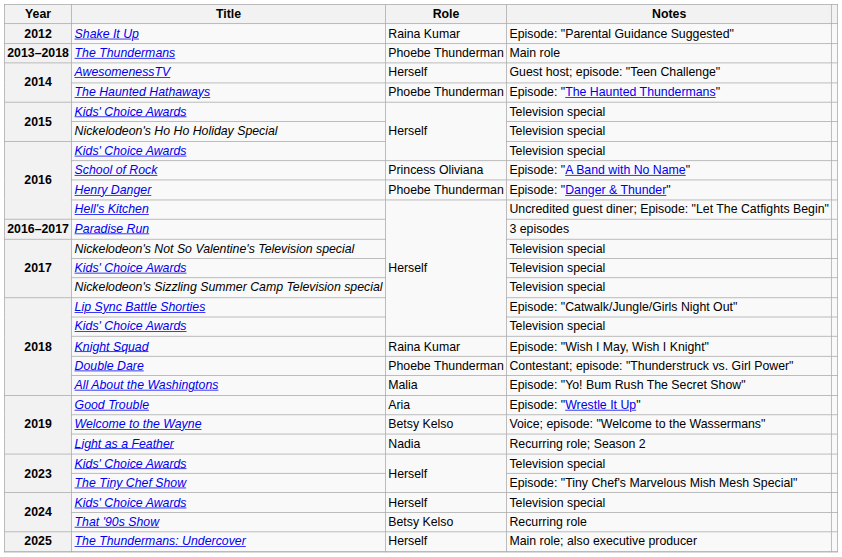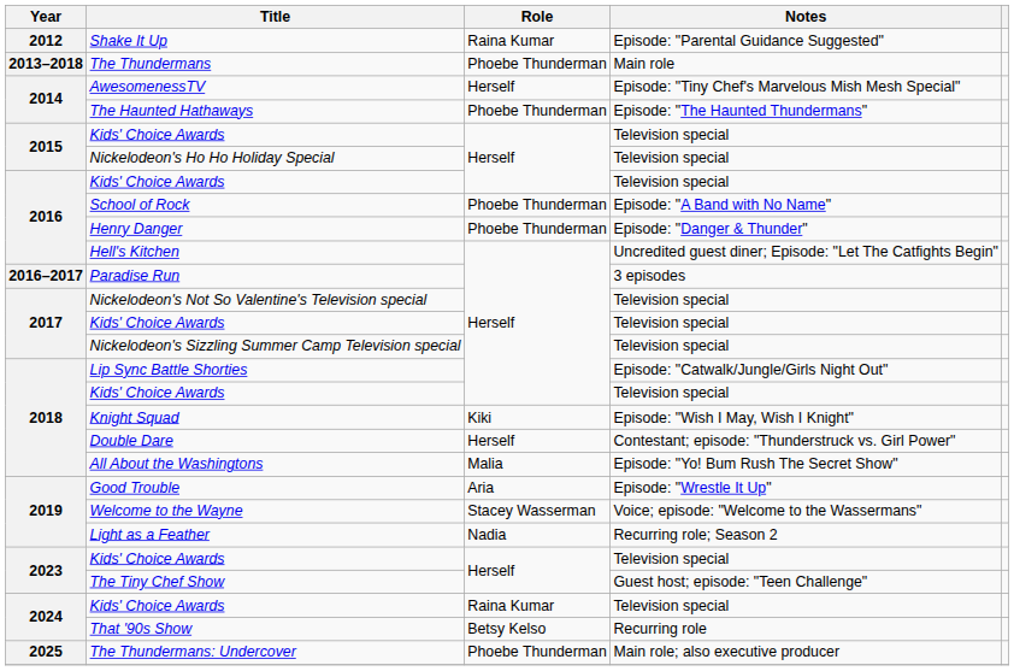 <table class="wikitable sortable plainrowheaders">
 <tr>
 <th scope="col">Year</th>
 <th scope="col">Title</th>
 <th scope="col">Role</th>
 <th scope="col" class="unsortable">Notes</th>
 <th scope="col" class="unsortable"></th>
 </tr>
 <tr>
 <th scope="row">2012</th>
 <td scope="row"><em><a href='#'>Shake It Up</a></em></td>
 <td scope="row">Raina Kumar</td>
 <td scope="row">Episode: "Parental Guidance Suggested"</td>
 <td style="text-align:center;"></td>
 </tr>
 <tr>
 <th scope="row">2013–2018</th>
 <td scope="row"><em><a href='#'>The Thundermans</a></em></td>
 <td scope="row">Phoebe Thunderman</td>
 <td scope="row">Main role</td>
 <td style="text-align:center;"></td>
 </tr>
 <tr>
 <th rowspan="2" scope="row">2014</th>
 <td scope="row"><em><a href='#'>AwesomenessTV</a></em></td>
 <td scope="row">Herself</td>
-<td scope="row">Guest host; episode: "Teen Challenge"</td>
+<td scope="row">Episode: "Tiny Chef's Marvelous Mish Mesh Special"</td>
 <td style="text-align:center;"></td>
 </tr>
 <tr>
 <td scope="row"><em><a href='#'>The Haunted Hathaways</a></em></td>
 <td scope="row">Phoebe Thunderman</td>
 <td scope="row">Episode: "<a href='#'>The Haunted Thundermans</a>"</td>
 <td style="text-align:center;"></td>
 </tr>
 <tr>
 <th rowspan="2" scope="row">2015</th>
 <td scope="row"><em><a href='#'>Kids' Choice Awards</a></em></td>
 <td rowspan="3" scope="row">Herself</td>
 <td scope="row">Television special</td>
 <td style="text-align:center;"></td>
 </tr>
 <tr>
 <td scope="row"><em>Nickelodeon's Ho Ho Holiday Special</em></td>
 <td scope="row">Television special</td>
 <td style="text-align:center;"></td>
 </tr>
 <tr>
 <th rowspan="4" scope="row">2016</th>
 <td scope="row"><em><a href='#'>Kids' Choice Awards</a></em></td>
 <td scope="row">Television special</td>
 <td style="text-align:center;"></td>
 </tr>
 <tr>
 <td scope="row"><em><a href='#'>School of Rock</a></em></td>
-<td scope="row">Princess Oliviana</td>
+<td scope="row">Phoebe Thunderman</td>
 <td scope="row">Episode: "<a href='#'>A Band with No Name</a>"</td>
 <td style="text-align:center;"></td>
 </tr>
 <tr>
 <td scope="row"><em><a href='#'>Henry Danger</a></em></td>
 <td scope="row">Phoebe Thunderman</td>
 <td scope="row">Episode: "<a href='#'>Danger & Thunder</a>"</td>
 <td style="text-align:center;"></td>
 </tr>
 <tr>
 <td scope="row"><em><a href='#'>Hell's Kitchen</a></em></td>
 <td rowspan="7" scope="row">Herself</td>
 <td scope="row">Uncredited guest diner; Episode: "Let The Catfights Begin"</td>
 <td style="text-align:center;"></td>
 </tr>
 <tr>
 <th scope="row">2016–2017</th>
 <td scope="row"><em><a href='#'>Paradise Run</a></em></td>
 <td scope="row">3 episodes</td>
 <td style="text-align:center;"></td>
 </tr>
 <tr>
 <th rowspan="3" scope="row">2017</th>
 <td scope="row"><em>Nickelodeon's Not So Valentine's Television special</em></td>
 <td scope="row">Television special</td>
 <td style="text-align:center;"></td>
 </tr>
 <tr>
 <td scope="row"><em><a href='#'>Kids' Choice Awards</a></em></td>
 <td scope="row">Television special</td>
 <td style="text-align:center;"></td>
 </tr>
 <tr>
 <td scope="row"><em>Nickelodeon's Sizzling Summer Camp Television special	</em></td>
 <td scope="row">Television special</td>
 <td style="text-align:center;"></td>
 </tr>
 <tr>
 <th rowspan="5" scope="row">2018</th>
 <td scope="row"><em><a href='#'>Lip Sync Battle Shorties</a></em></td>
 <td scope="row">Episode: "Catwalk/Jungle/Girls Night Out"</td>
 <td style="text-align:center;"></td>
 </tr>
 <tr>
 <td scope="row"><em><a href='#'>Kids' Choice Awards</a></em></td>
 <td scope="row">Television special</td>
 <td style="text-align:center;"></td>
 </tr>
 <tr>
 <td scope="row"><em><a href='#'>Knight Squad</a></em></td>
-<td scope="row">Raina Kumar</td>
+<td scope="row">Kiki</td>
 <td>Episode: "Wish I May, Wish I Knight"</td>
 <td style="text-align:center;"></td>
 </tr>
 <tr>
 <td scope="row"><em><a href='#'>Double Dare</a></em></td>
-<td>Phoebe Thunderman</td>
+<td scope="row">Herself</td>
 <td scope="row">Contestant; episode: "Thunderstruck vs. Girl Power"</td>
 <td style="text-align:center;"></td>
 </tr>
 <tr>
 <td><em><a href='#'>All About the Washingtons</a></em></td>
 <td scope="row">Malia</td>
 <td scope="row">Episode: "Yo! Bum Rush The Secret Show"</td>
 <td style="text-align:center;"></td>
 </tr>
 <tr>
 <th rowspan="3" scope="row">2019</th>
 <td scope="row"><em><a href='#'>Good Trouble</a></em></td>
 <td scope="row">Aria</td>
 <td scope="row">Episode: "<a href='#'>Wrestle It Up</a>"</td>
 <td style="text-align:center;"></td>
 </tr>
 <tr>
 <td scope="row"><em><a href='#'>Welcome to the Wayne</a></em></td>
-<td scope="row">Betsy Kelso</td>
+<td scope="row">Stacey Wasserman</td>
 <td scope="row">Voice; episode: "Welcome to the Wassermans"</td>
 <td style="text-align:center;"></td>
 </tr>
 <tr>
 <td scope="row"><em><a href='#'>Light as a Feather</a></em></td>
 <td scope="row">Nadia</td>
 <td scope="row">Recurring role; Season 2</td>
 <td style="text-align:center;"></td>
 </tr>
 <tr>
 <th rowspan="2" scope="row">2023</th>
 <td scope="row"><em><a href='#'>Kids' Choice Awards</a></em></td>
 <td rowspan="2" scope="row">Herself</td>
 <td scope="row">Television special</td>
 <td style="text-align:center;"></td>
 </tr>
 <tr>
 <td scope="row"><em><a href='#'>The Tiny Chef Show</a></em></td>
-<td scope="row">Episode: "Tiny Chef's Marvelous Mish Mesh Special"</td>
+<td scope="row">Guest host; episode: "Teen Challenge"</td>
 <td style="text-align:center;"></td>
 </tr>
 <tr>
 <th rowspan="2" scope="row">2024</th>
 <td scope="row"><em><a href='#'>Kids' Choice Awards</a></em></td>
-<td scope="row">Herself</td>
+<td scope="row">Raina Kumar</td>
 <td scope="row">Television special</td>
 <td style="text-align:center;"></td>
 </tr>
 <tr>
 <td scope="row"><em><a href='#'>That '90s Show</a></em></td>
 <td scope="row">Betsy Kelso</td>
 <td scope="row">Recurring role</td>
 <td style="text-align:center;"></td>
 </tr>
 <tr>
 <th scope="row">2025</th>
 <td><em><a href='#'>The Thundermans: Undercover</a></em></td>
-<td scope="row">Herself</td>
+<td>Phoebe Thunderman</td>
 <td>Main role; also executive producer</td>
 <td></td>
 </tr>
 <tr>
 </tr>
 </table>
